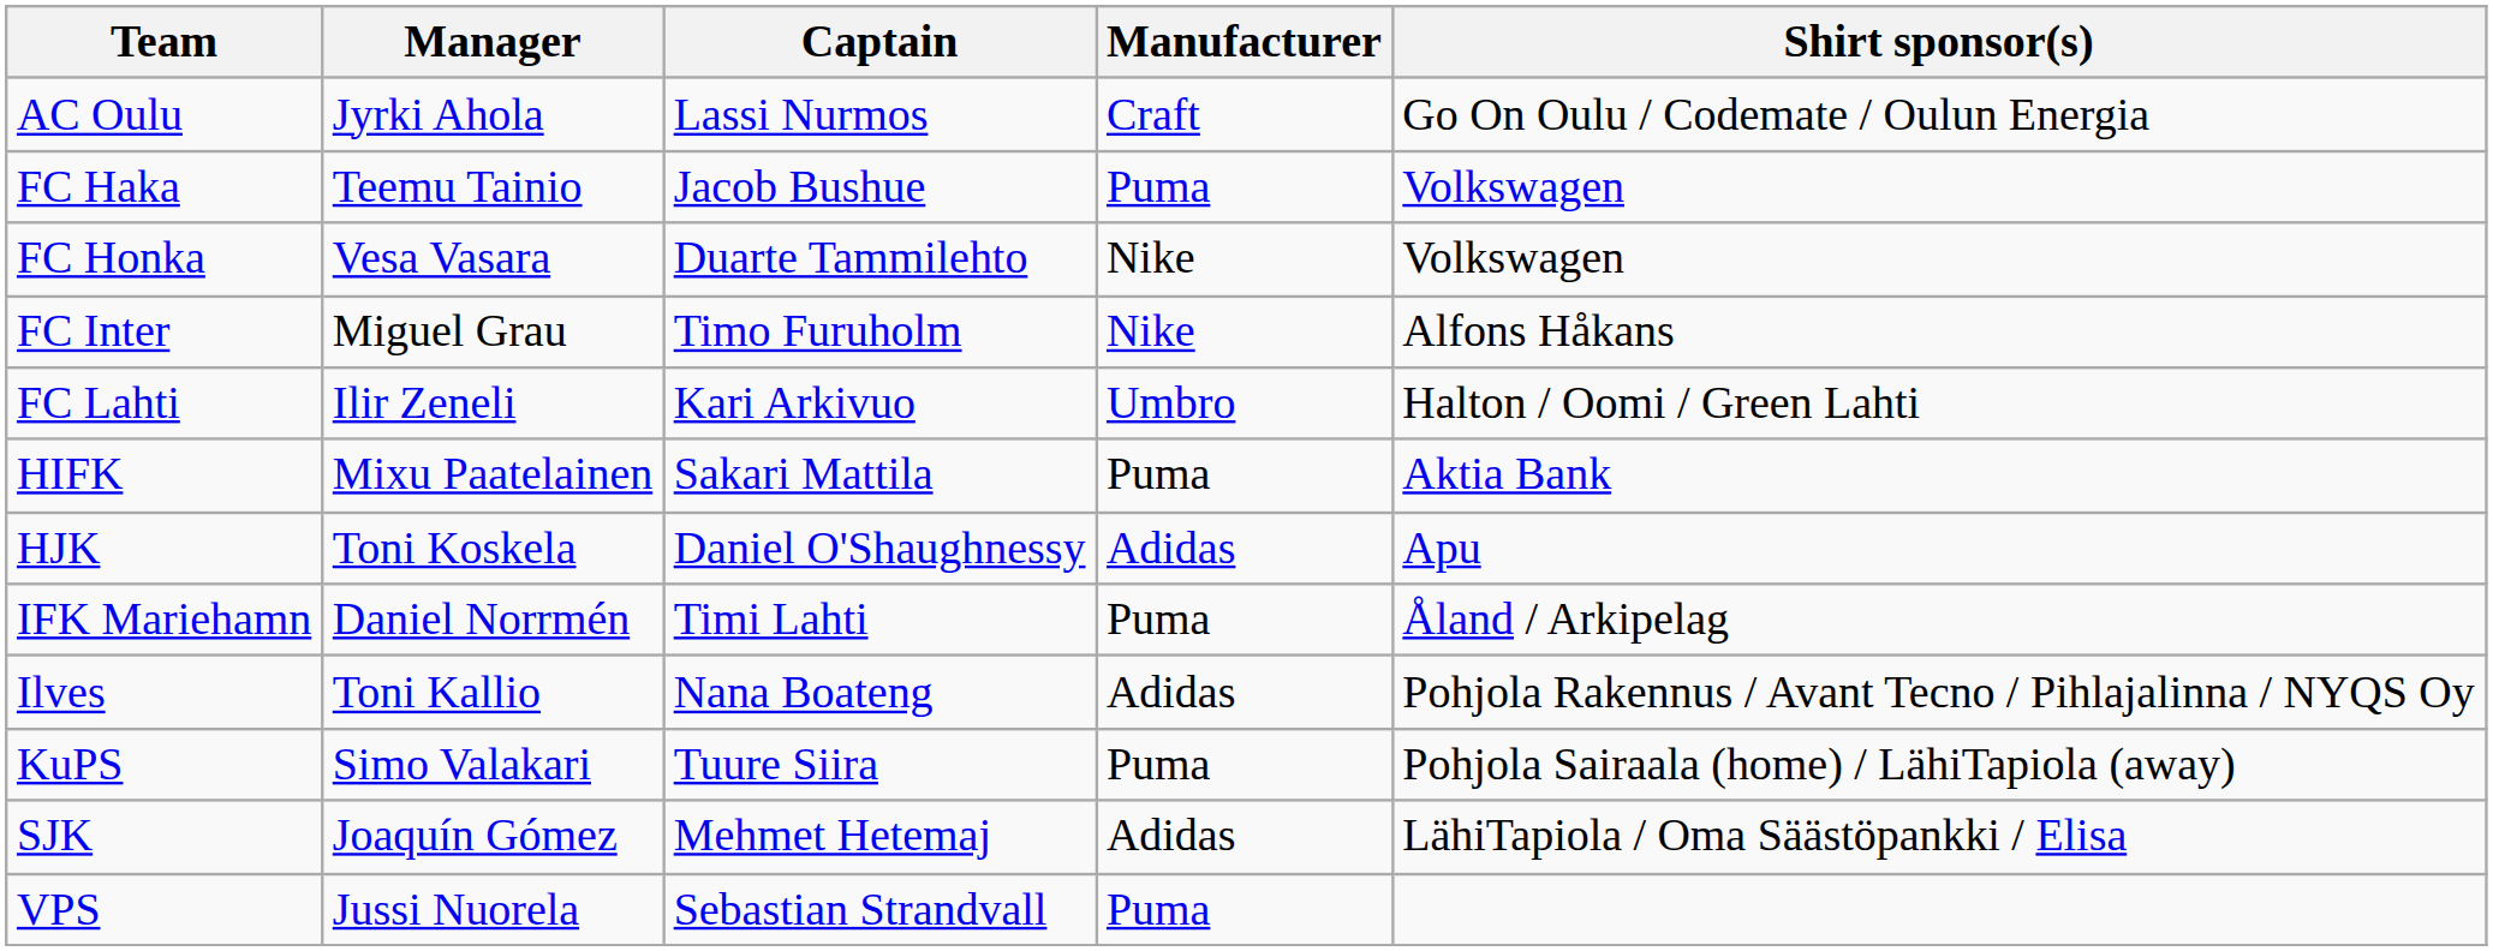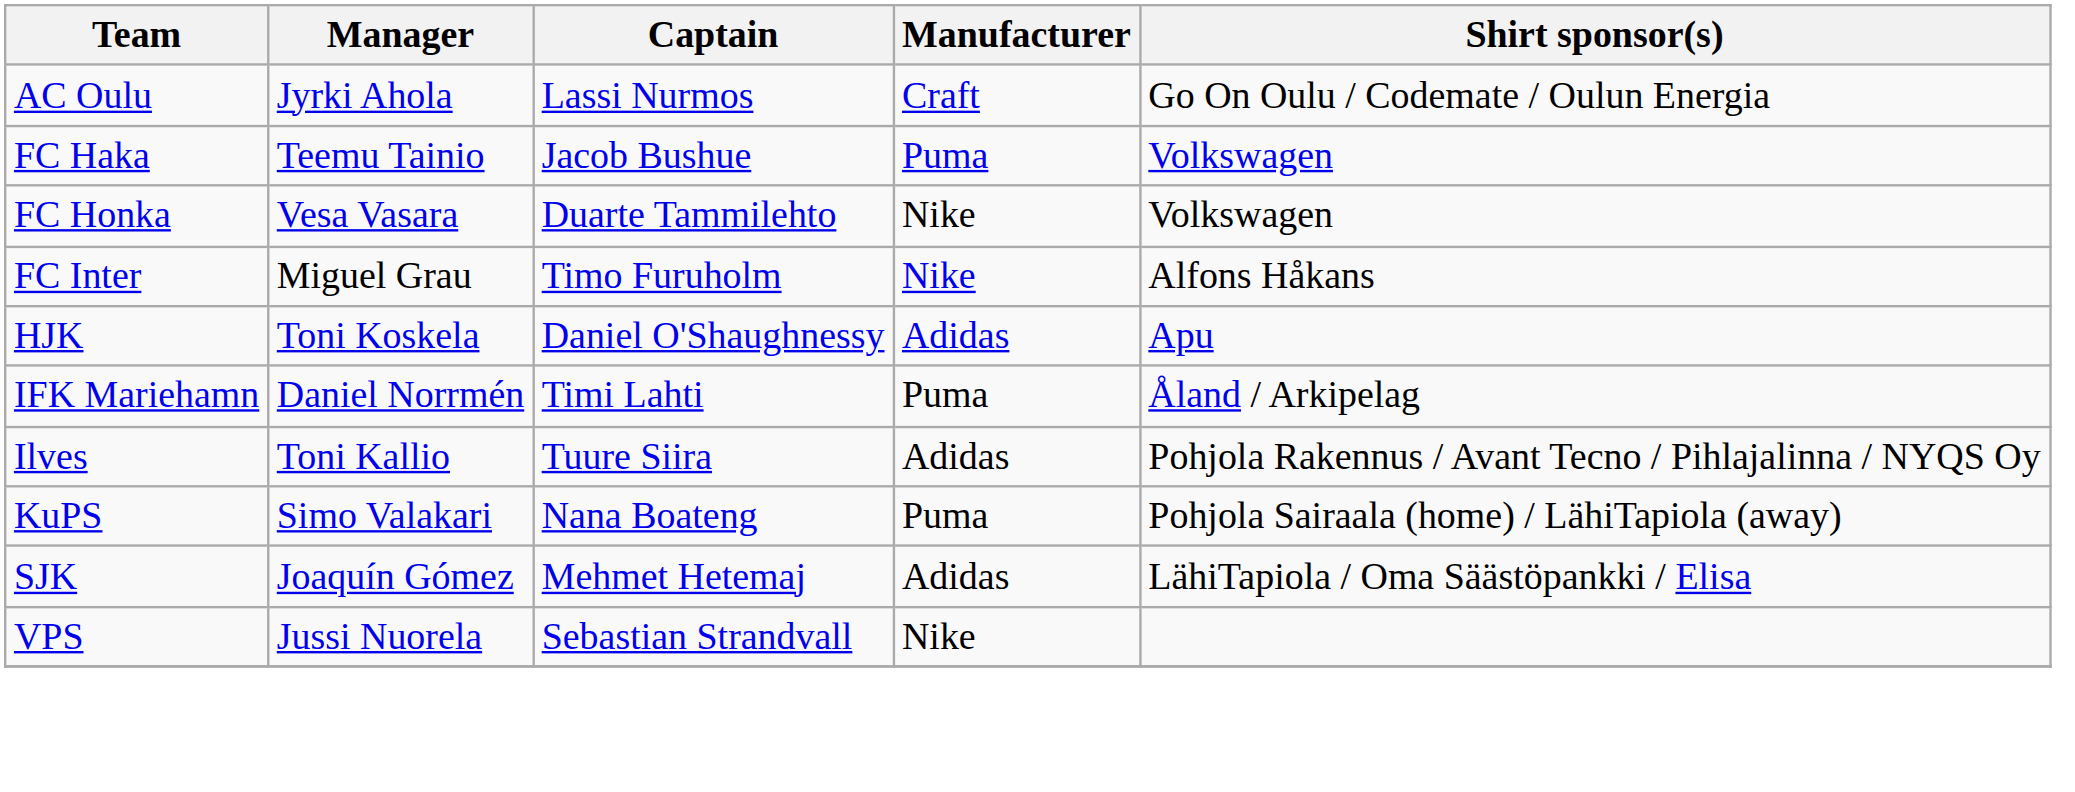 <table class="wikitable sortable" style="text-align: left;">
 <tr>
 <th>Team</th>
 <th>Manager</th>
 <th>Captain</th>
 <th>Manufacturer</th>
 <th>Shirt sponsor(s)</th>
 </tr>
 <tr>
 <td><a href='#'>AC Oulu</a></td>
 <td> <a href='#'>Jyrki Ahola</a></td>
 <td> <a href='#'>Lassi Nurmos</a></td>
 <td><a href='#'>Craft</a></td>
 <td>Go On Oulu / Codemate / Oulun Energia</td>
 </tr>
 <tr>
 <td><a href='#'>FC Haka</a></td>
 <td> <a href='#'>Teemu Tainio</a></td>
 <td> <a href='#'>Jacob Bushue</a></td>
 <td><a href='#'>Puma</a></td>
 <td><a href='#'>Volkswagen</a></td>
 </tr>
 <tr>
 <td><a href='#'>FC Honka</a></td>
 <td> <a href='#'>Vesa Vasara</a></td>
 <td> <a href='#'>Duarte Tammilehto</a></td>
 <td>Nike</td>
 <td>Volkswagen</td>
 </tr>
 <tr>
 <td><a href='#'>FC Inter</a></td>
 <td> Miguel Grau</td>
 <td> <a href='#'>Timo Furuholm</a></td>
 <td><a href='#'>Nike</a></td>
 <td>Alfons Håkans</td>
 </tr>
 <tr>
-<td><a href='#'>FC Lahti</a></td>
-<td> <a href='#'>Ilir Zeneli</a></td>
-<td> <a href='#'>Kari Arkivuo</a></td>
-<td><a href='#'>Umbro</a></td>
-<td>Halton / Oomi / Green Lahti</td>
-</tr>
-<tr>
-<td><a href='#'>HIFK</a></td>
-<td> <a href='#'>Mixu Paatelainen</a></td>
-<td> <a href='#'>Sakari Mattila</a></td>
-<td>Puma</td>
-<td><a href='#'>Aktia Bank</a></td>
-</tr>
-<tr>
 <td><a href='#'>HJK</a></td>
 <td> <a href='#'>Toni Koskela</a></td>
 <td> <a href='#'>Daniel O'Shaughnessy</a></td>
 <td><a href='#'>Adidas</a></td>
 <td><a href='#'>Apu</a></td>
 </tr>
 <tr>
 <td><a href='#'>IFK Mariehamn</a></td>
 <td> <a href='#'>Daniel Norrmén</a></td>
 <td> <a href='#'>Timi Lahti</a></td>
 <td>Puma</td>
 <td><a href='#'>Åland</a> / Arkipelag</td>
 </tr>
 <tr>
 <td><a href='#'>Ilves</a></td>
 <td> <a href='#'>Toni Kallio</a></td>
-<td> <a href='#'>Nana Boateng</a></td>
+<td> <a href='#'>Tuure Siira</a></td>
 <td>Adidas</td>
 <td>Pohjola Rakennus / Avant Tecno / Pihlajalinna / NYQS Oy</td>
 </tr>
 <tr>
 <td><a href='#'>KuPS</a></td>
 <td> <a href='#'>Simo Valakari</a></td>
-<td> <a href='#'>Tuure Siira</a></td>
+<td> <a href='#'>Nana Boateng</a></td>
 <td>Puma</td>
 <td>Pohjola Sairaala (home) / LähiTapiola (away)</td>
 </tr>
 <tr>
 <td><a href='#'>SJK</a></td>
 <td> <a href='#'>Joaquín Gómez</a></td>
 <td> <a href='#'>Mehmet Hetemaj</a></td>
 <td>Adidas</td>
 <td>LähiTapiola / Oma Säästöpankki / <a href='#'>Elisa</a></td>
 </tr>
 <tr>
 <td><a href='#'>VPS</a></td>
 <td> <a href='#'>Jussi Nuorela</a></td>
 <td> <a href='#'>Sebastian Strandvall</a></td>
-<td><a href='#'>Puma</a></td>
+<td>Nike</td>
 <td></td>
 </tr>
 <tr>
 </tr>
 </table>
